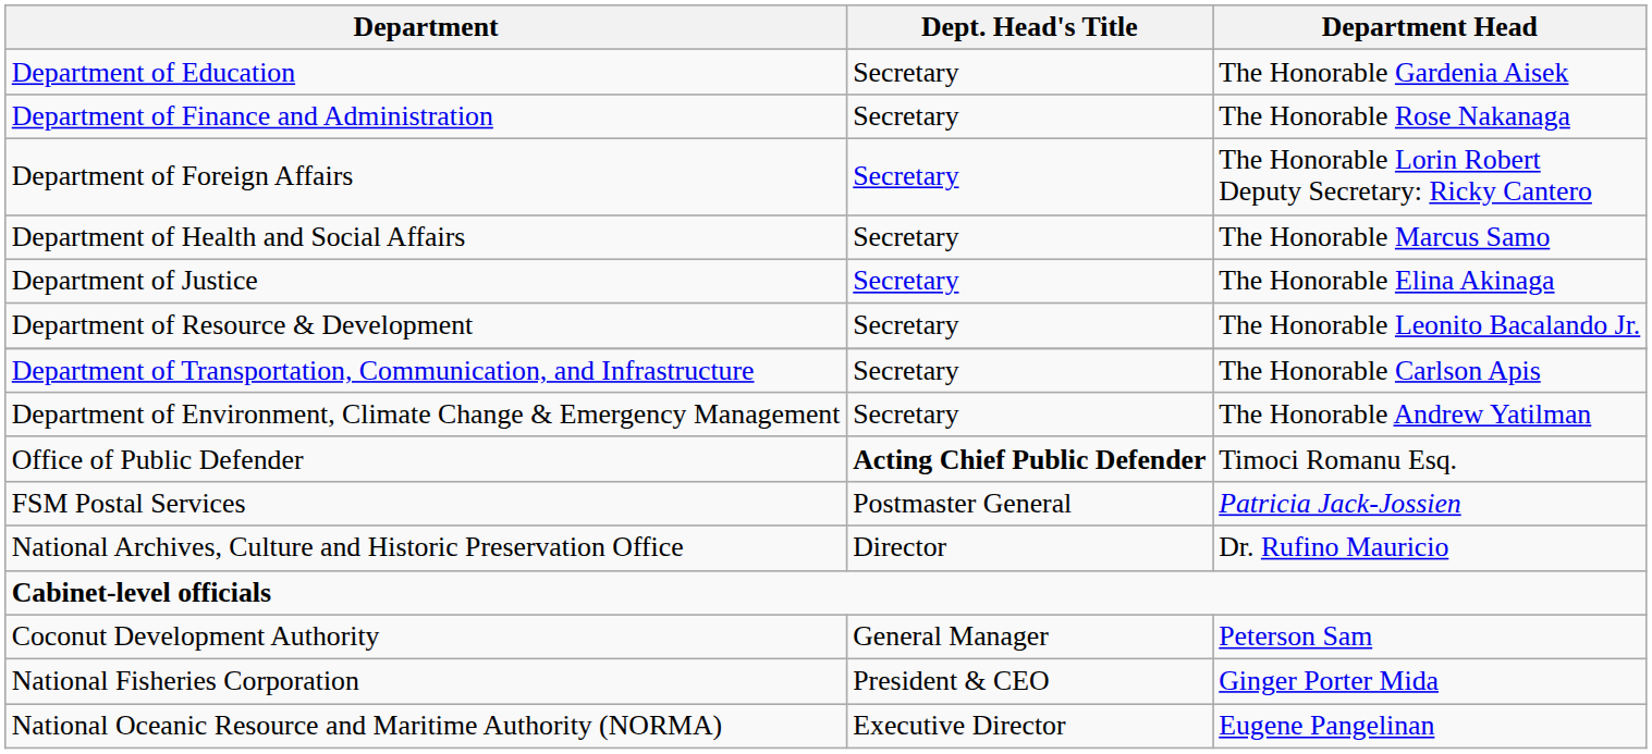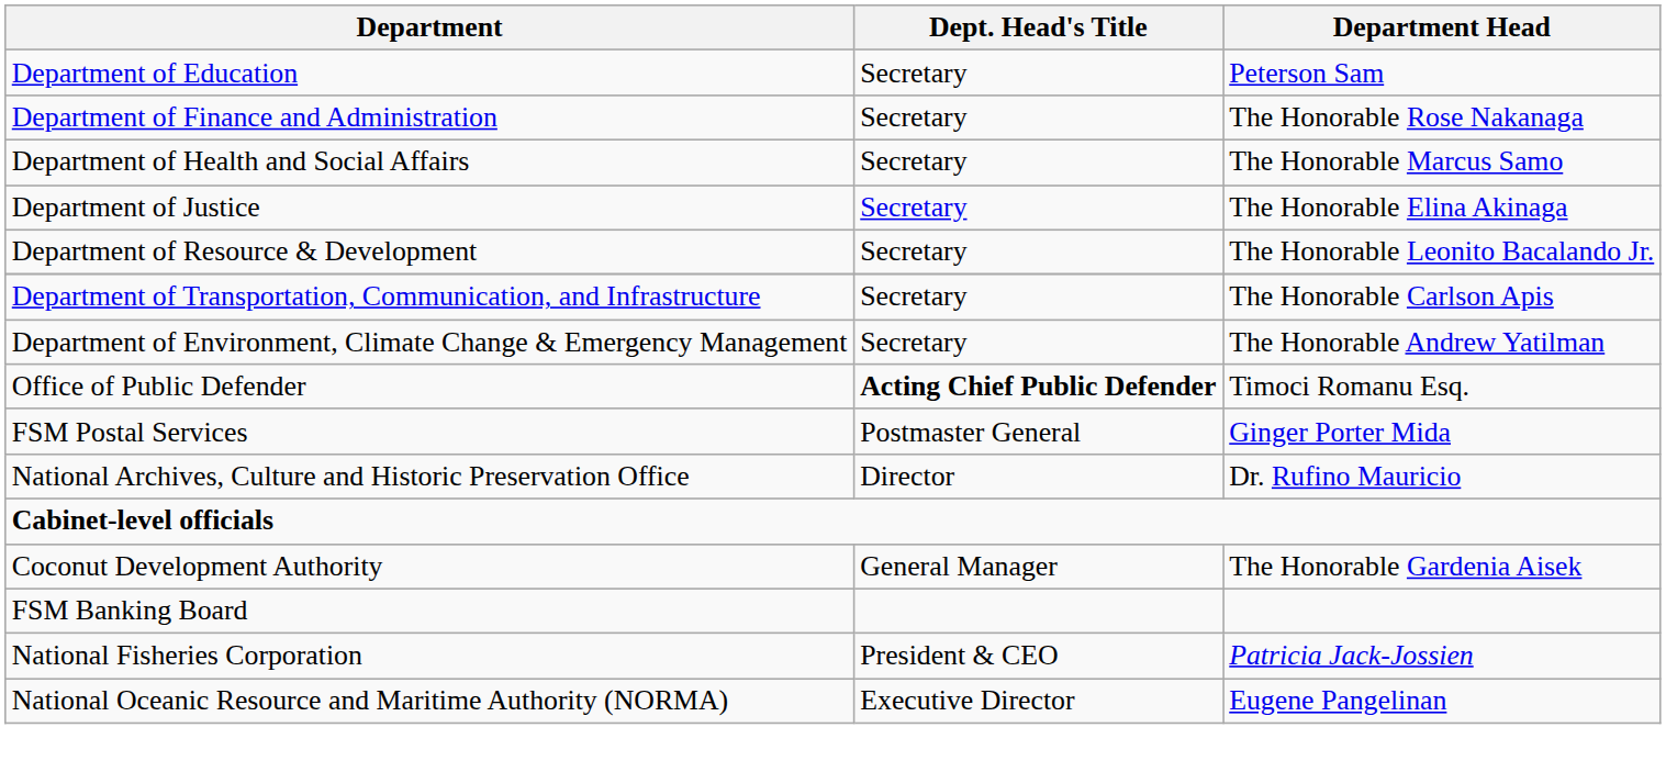 <table class="wikitable">
 <tr>
 <th>Department</th>
 <th>Dept. Head's Title</th>
 <th>Department Head</th>
 </tr>
 <tr>
 <td><a href='#'>Department of Education</a></td>
 <td>Secretary</td>
-<td>The Honorable <a href='#'>Gardenia Aisek</a></td>
+<td><a href='#'>Peterson Sam</a></td>
 </tr>
 <tr>
 <td><a href='#'>Department of Finance and Administration</a></td>
 <td>Secretary</td>
 <td>The Honorable <a href='#'>Rose Nakanaga</a></td>
-</tr>
-<tr>
-<td>Department of Foreign Affairs</td>
-<td><a href='#'>Secretary</a></td>
-<td>The Honorable <a href='#'>Lorin Robert</a><br>Deputy Secretary: <a href='#'>Ricky Cantero</a></td>
 </tr>
 <tr>
 <td>Department of Health and Social Affairs</td>
 <td>Secretary</td>
 <td>The Honorable <a href='#'>Marcus Samo</a></td>
 </tr>
 <tr>
 <td>Department of Justice</td>
 <td><a href='#'> Secretary</a></td>
 <td>The Honorable <a href='#'>Elina Akinaga</a></td>
 </tr>
 <tr>
 <td>Department of Resource & Development</td>
 <td>Secretary</td>
 <td>The Honorable <a href='#'>Leonito Bacalando Jr.</a></td>
 </tr>
 <tr Division of Statistics: fsmnso@mail.fm>
 </tr>
 <tr>
 <td><a href='#'>Department of Transportation, Communication, and Infrastructure</a></td>
 <td>Secretary</td>
 <td>The Honorable <a href='#'>Carlson  Apis</a></td>
 </tr>
 <tr>
 <td>Department of Environment, Climate Change & Emergency Management</td>
 <td>Secretary</td>
 <td>The Honorable <a href='#'>Andrew Yatilman</a></td>
 </tr>
 <tr>
 <td>Office of Public Defender</td>
 <td><strong>Acting Chief Public Defender</strong></td>
 <td>Timoci Romanu Esq.</td>
 </tr>
 <tr>
 <td>FSM Postal Services</td>
 <td>Postmaster General</td>
-<td><a href='#'><em>Patricia Jack-Jossien</em></a></td>
+<td><a href='#'>Ginger Porter Mida</a></td>
 </tr>
 <tr>
 <td>National Archives, Culture and Historic Preservation Office</td>
 <td>Director</td>
 <td>Dr. <a href='#'>Rufino Mauricio</a></td>
 </tr>
 <tr>
 <td colspan="3"><strong>Cabinet-level officials</strong></td>
 </tr>
 <tr>
 <td>Coconut Development Authority</td>
 <td>General Manager</td>
-<td><a href='#'>Peterson Sam</a></td>
+<td>The Honorable <a href='#'>Gardenia Aisek</a></td>
+</tr>
+<tr>
+<td>FSM Banking Board</td>
+<td></td>
+<td></td>
 </tr>
 <tr>
 <td>National Fisheries Corporation</td>
 <td>President & CEO</td>
-<td><a href='#'>Ginger Porter Mida</a></td>
+<td><a href='#'><em>Patricia Jack-Jossien</em></a></td>
 </tr>
 <tr>
 <td>National Oceanic Resource and Maritime Authority (NORMA)</td>
 <td>Executive Director</td>
 <td><a href='#'>Eugene Pangelinan</a></td>
 </tr>
 </table>
